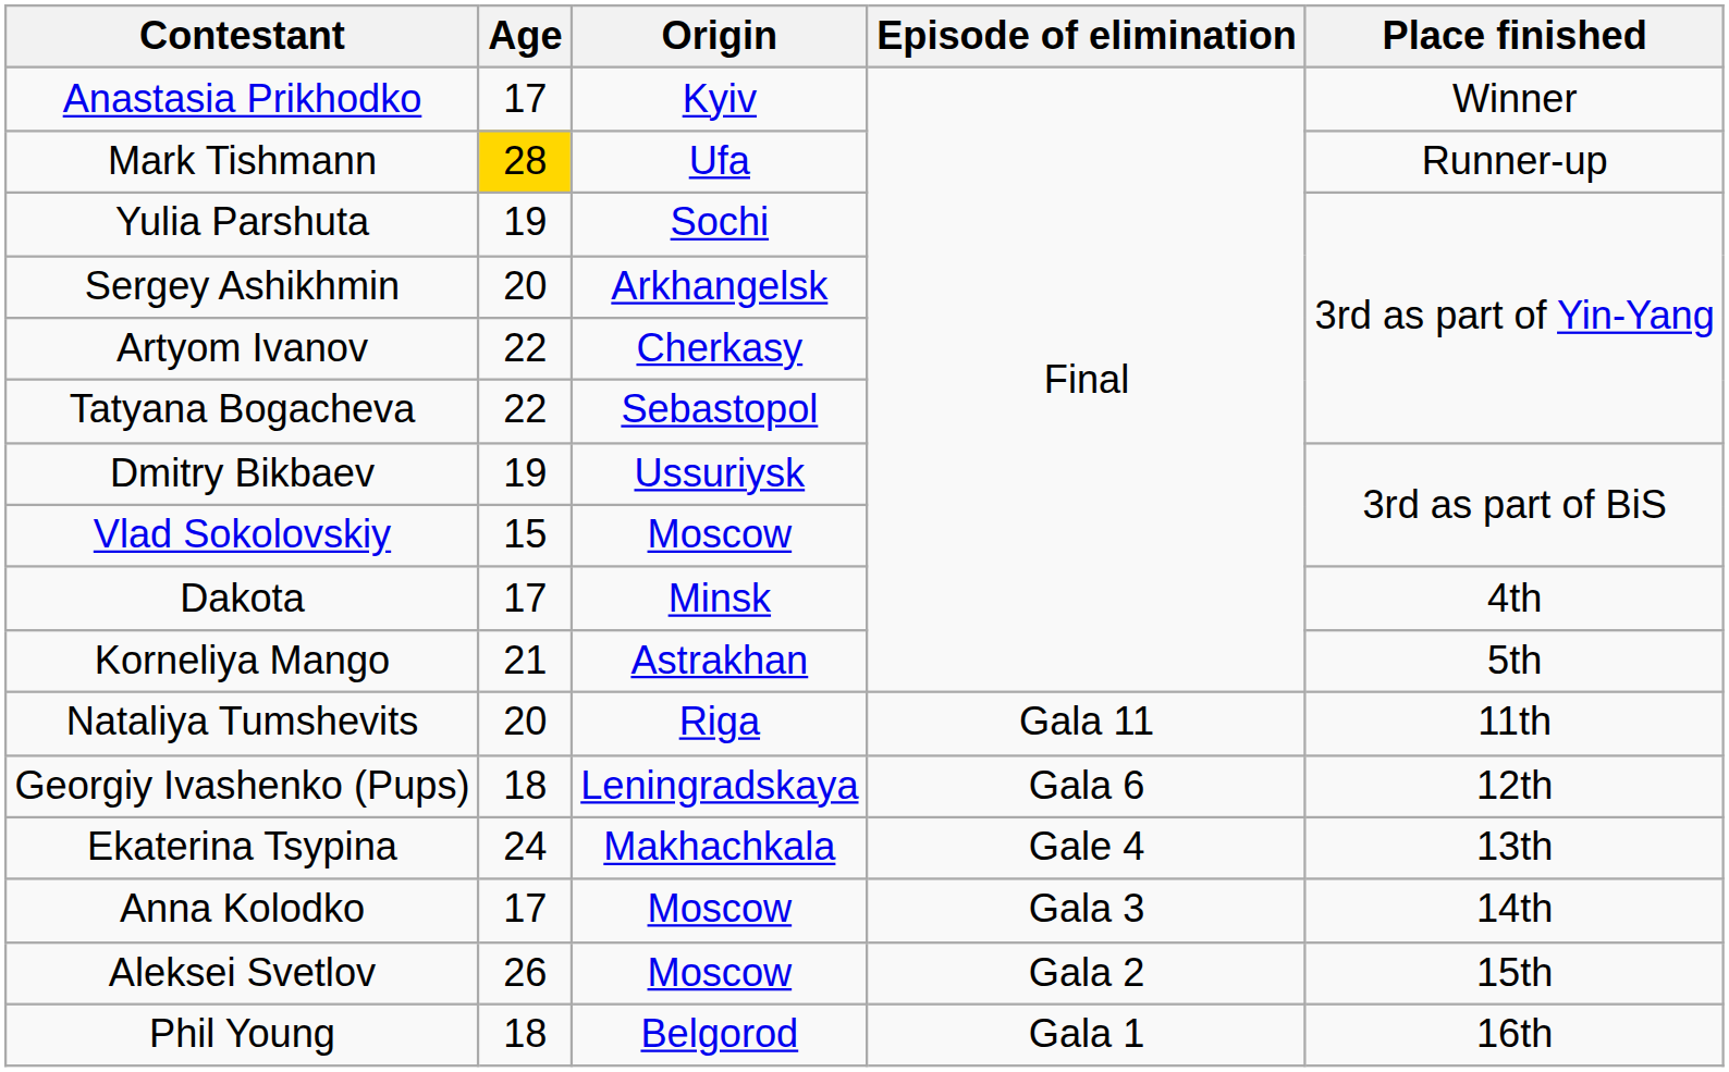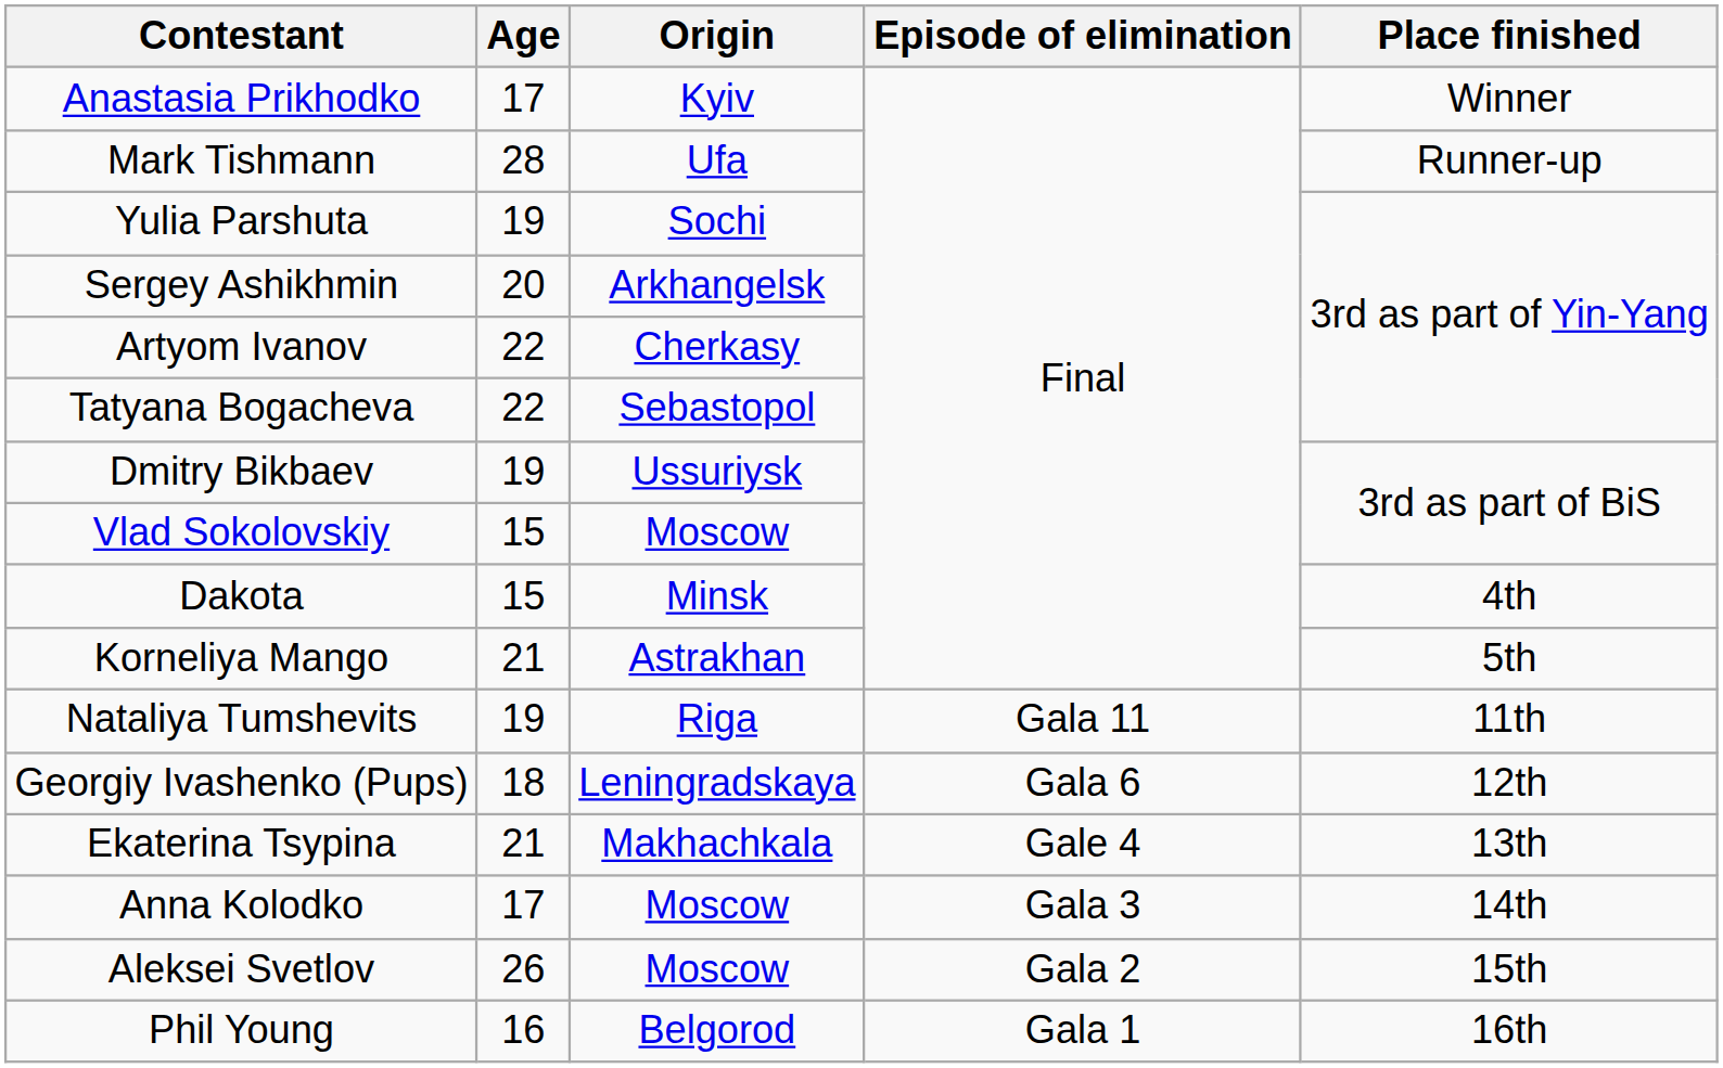 <table class="wikitable" style="text-align:center">
 <tr>
 <th>Contestant</th>
 <th>Age</th>
 <th>Origin</th>
 <th>Episode of elimination</th>
 <th>Place finished</th>
 </tr>
 <tr>
 <td><a href='#'>Anastasia Prikhodko</a></td>
 <td>17</td>
 <td><a href='#'>Kyiv</a></td>
 <td rowspan=10>Final</td>
 <td>Winner</td>
 </tr>
 <tr>
 <td>Mark Tishmann</td>
-<td style="background: gold;">28</td>
+<td>28</td>
 <td><a href='#'>Ufa</a></td>
 <td>Runner-up</td>
 </tr>
 <tr>
 <td>Yulia Parshuta</td>
 <td>19</td>
 <td><a href='#'>Sochi</a></td>
 <td rowspan=4>3rd as part of <a href='#'>Yin-Yang</a></td>
 </tr>
 <tr>
 <td>Sergey Ashikhmin</td>
 <td>20</td>
 <td><a href='#'>Arkhangelsk</a></td>
 </tr>
 <tr>
 <td>Artyom Ivanov</td>
 <td>22</td>
 <td><a href='#'>Cherkasy</a></td>
 </tr>
 <tr>
 <td>Tatyana Bogacheva</td>
 <td>22</td>
 <td><a href='#'>Sebastopol</a></td>
 </tr>
 <tr>
 <td>Dmitry Bikbaev</td>
 <td>19</td>
 <td><a href='#'>Ussuriysk</a></td>
 <td rowspan=2>3rd as part of BiS</td>
 </tr>
 <tr>
 <td><a href='#'>Vlad Sokolovskiy</a></td>
 <td>15</td>
 <td><a href='#'>Moscow</a></td>
 </tr>
 <tr>
 <td>Dakota</td>
-<td>17</td>
+<td>15</td>
 <td><a href='#'>Minsk</a></td>
 <td>4th</td>
 </tr>
 <tr>
 <td>Korneliya Mango</td>
 <td>21</td>
 <td><a href='#'>Astrakhan</a></td>
 <td>5th</td>
 </tr>
 <tr>
 <td>Nataliya Tumshevits</td>
-<td>20</td>
+<td>19</td>
 <td><a href='#'>Riga</a></td>
 <td>Gala 11</td>
 <td>11th</td>
 </tr>
 <tr>
 <td>Georgiy Ivashenko (Pups)</td>
 <td>18</td>
 <td><a href='#'>Leningradskaya</a></td>
 <td>Gala 6</td>
 <td>12th</td>
 </tr>
 <tr>
 <td>Ekaterina Tsypina</td>
-<td>24</td>
+<td>21</td>
 <td><a href='#'>Makhachkala</a></td>
 <td>Gale 4</td>
 <td>13th</td>
 </tr>
 <tr>
 <td>Anna Kolodko</td>
 <td>17</td>
 <td><a href='#'>Moscow</a></td>
 <td>Gala 3</td>
 <td>14th</td>
 </tr>
 <tr>
 <td>Aleksei Svetlov</td>
 <td>26</td>
 <td><a href='#'>Moscow</a></td>
 <td>Gala 2</td>
 <td>15th</td>
 </tr>
 <tr>
 <td>Phil Young</td>
-<td>18</td>
+<td>16</td>
 <td><a href='#'>Belgorod</a></td>
 <td>Gala 1</td>
 <td>16th</td>
 </tr>
 </table>
